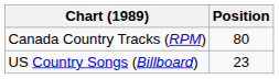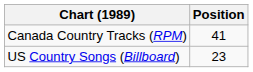 <table class="wikitable sortable">
 <tr>
 <th scope="col">Chart (1989)</th>
 <th scope="col">Position</th>
 </tr>
 <tr>
 <td>Canada Country Tracks (<em><a href='#'>RPM</a></em>)</td>
-<td align="center">80</td>
+<td align="center">41</td>
 </tr>
 <tr>
 <td>US <a href='#'>Country Songs</a> (<em><a href='#'>Billboard</a></em>)</td>
 <td align="center">23</td>
 </tr>
 </table>
